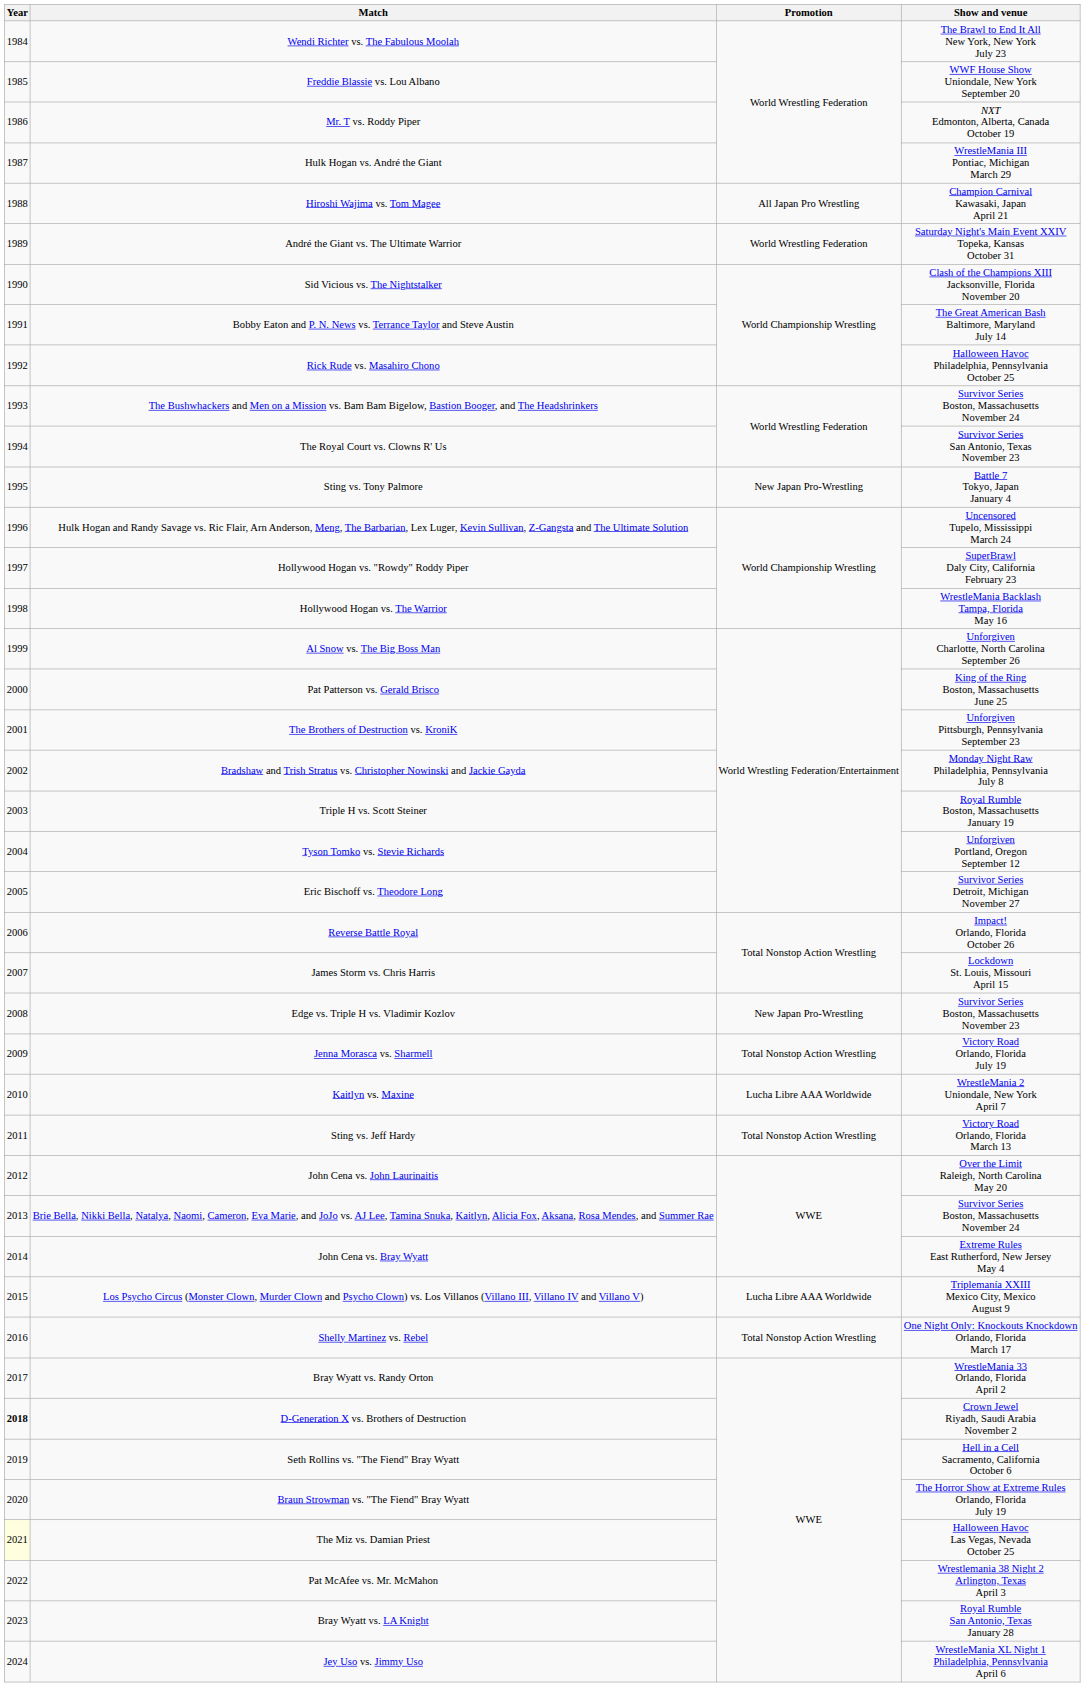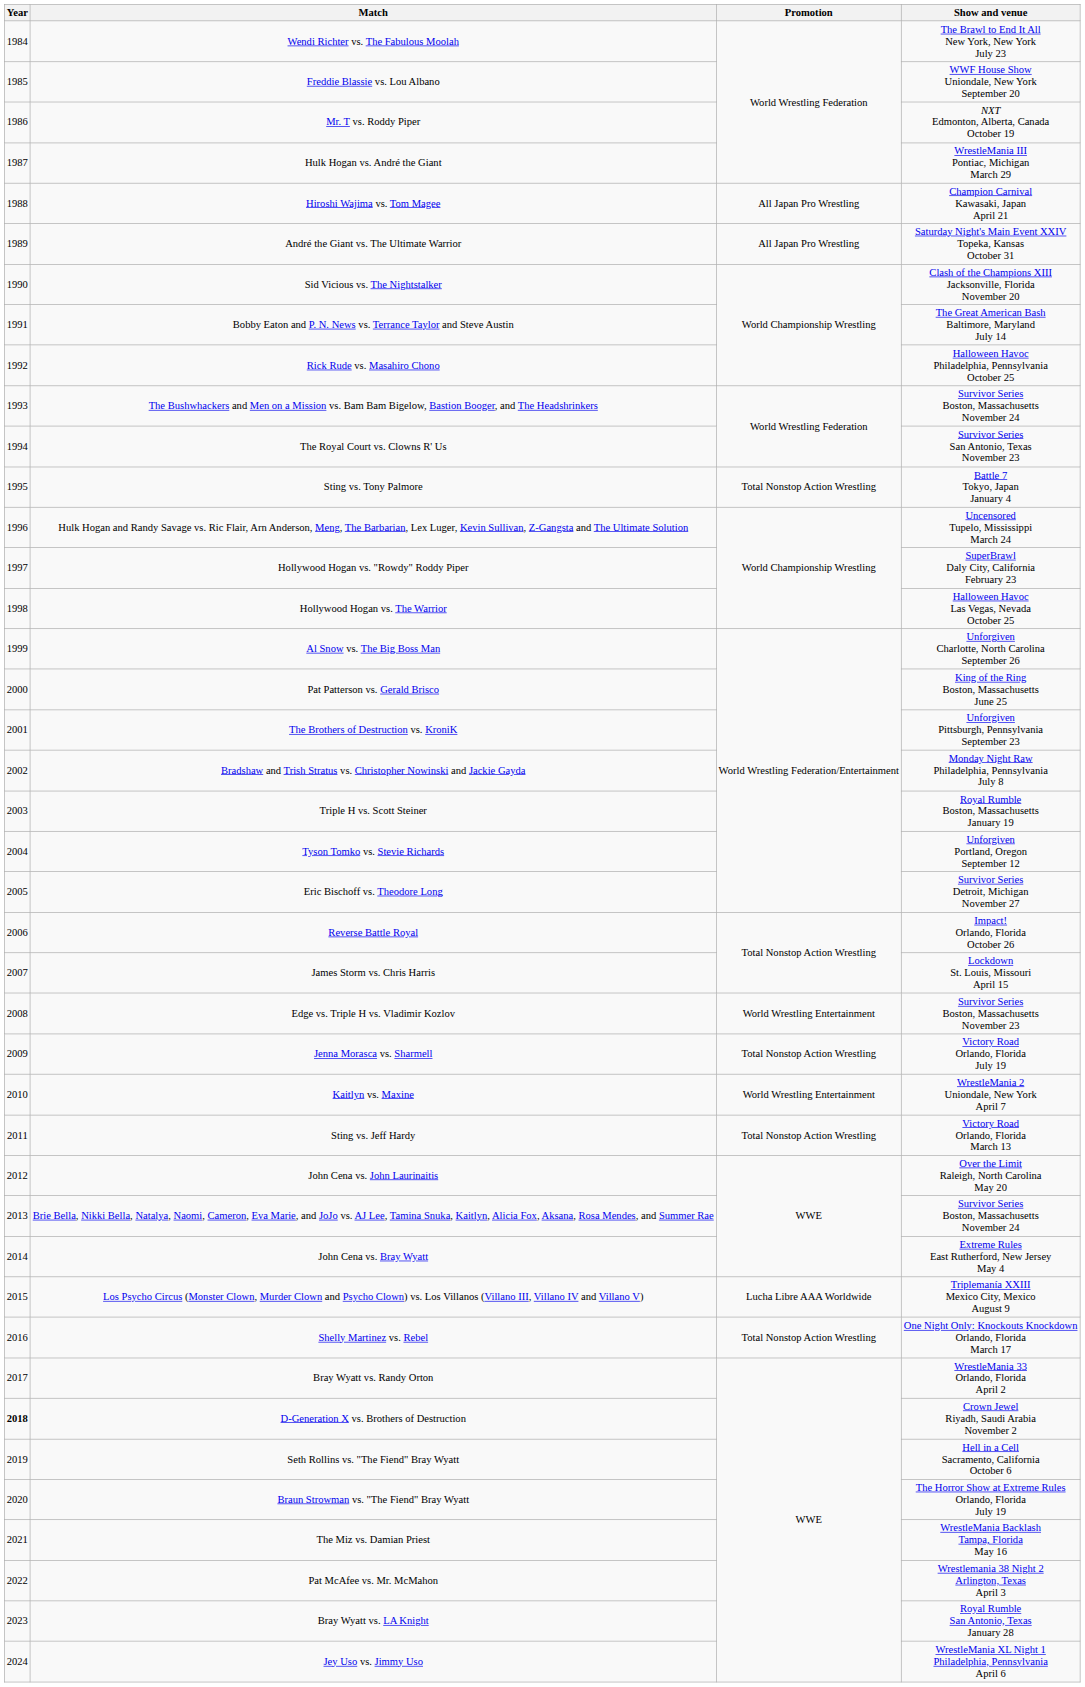 <table class="wikitable sortable" style="text-align: center">
 <tr>
 <th>Year</th>
 <th>Match</th>
 <th>Promotion</th>
 <th>Show and venue</th>
 </tr>
 <tr>
 <td>1984</td>
 <td><a href='#'>Wendi Richter</a> vs. <a href='#'>The Fabulous Moolah</a></td>
 <td rowspan=4>World Wrestling Federation</td>
 <td><a href='#'>The Brawl to End It All</a><br>New York, New York<br>July 23</td>
 </tr>
 <tr>
 <td>1985</td>
 <td><a href='#'>Freddie Blassie</a> vs. Lou Albano<br></td>
 <td><a href='#'>WWF House Show</a><br>Uniondale, New York<br>September 20</td>
 </tr>
 <tr>
 <td>1986</td>
 <td><a href='#'>Mr. T</a> vs. Roddy Piper<br></td>
 <td><em>NXT</em><br>Edmonton, Alberta, Canada<br>October 19</td>
 </tr>
 <tr>
 <td>1987</td>
 <td>Hulk Hogan vs. André the Giant</td>
 <td><a href='#'>WrestleMania III</a><br>Pontiac, Michigan<br>March 29</td>
 </tr>
 <tr>
 <td>1988</td>
 <td><a href='#'>Hiroshi Wajima</a> vs. <a href='#'>Tom Magee</a></td>
 <td>All Japan Pro Wrestling</td>
 <td><a href='#'>Champion Carnival</a><br>Kawasaki, Japan<br>April 21</td>
 </tr>
 <tr>
 <td>1989</td>
 <td>André the Giant vs. The Ultimate Warrior</td>
-<td>World Wrestling Federation</td>
+<td>All Japan Pro Wrestling</td>
 <td><a href='#'>Saturday Night's Main Event XXIV</a><br>Topeka, Kansas<br>October 31</td>
 </tr>
 <tr>
 <td>1990</td>
 <td>Sid Vicious vs. <a href='#'>The Nightstalker</a></td>
 <td rowspan=3>World Championship Wrestling</td>
 <td><a href='#'>Clash of the Champions XIII</a><br>Jacksonville, Florida<br>November 20</td>
 </tr>
 <tr>
 <td>1991</td>
 <td>Bobby Eaton and <a href='#'>P. N. News</a> vs. <a href='#'>Terrance Taylor</a> and Steve Austin<br></td>
 <td><a href='#'>The Great American Bash</a><br>Baltimore, Maryland<br>July 14</td>
 </tr>
 <tr>
 <td>1992</td>
 <td><a href='#'>Rick Rude</a> vs. <a href='#'>Masahiro Chono</a></td>
 <td><a href='#'>Halloween Havoc</a><br>Philadelphia, Pennsylvania<br>October 25</td>
 </tr>
 <tr>
 <td>1993</td>
 <td><a href='#'>The Bushwhackers</a> and <a href='#'>Men on a Mission</a> vs. Bam Bam Bigelow, <a href='#'>Bastion Booger</a>, and <a href='#'>The Headshrinkers</a></td>
 <td rowspan=2>World Wrestling Federation</td>
 <td><a href='#'>Survivor Series</a><br>Boston, Massachusetts<br>November 24</td>
 </tr>
 <tr>
 <td>1994</td>
 <td>The Royal Court vs. Clowns R' Us</td>
 <td><a href='#'>Survivor Series</a><br>San Antonio, Texas<br>November 23</td>
 </tr>
 <tr>
 <td>1995</td>
 <td>Sting vs. Tony Palmore</td>
-<td>New Japan Pro-Wrestling</td>
+<td>Total Nonstop Action Wrestling</td>
 <td><a href='#'>Battle 7</a><br>Tokyo, Japan<br>January 4</td>
 </tr>
 <tr>
 <td>1996</td>
 <td>Hulk Hogan and Randy Savage vs. Ric Flair, Arn Anderson, <a href='#'>Meng</a>, <a href='#'>The Barbarian</a>, Lex Luger, <a href='#'>Kevin Sullivan</a>, <a href='#'>Z-Gangsta</a> and <a href='#'>The Ultimate Solution</a><br></td>
 <td rowspan=3>World Championship Wrestling</td>
 <td><a href='#'>Uncensored</a><br>Tupelo, Mississippi<br>March 24</td>
 </tr>
 <tr>
 <td>1997</td>
 <td>Hollywood Hogan vs. "Rowdy" Roddy Piper</td>
 <td><a href='#'>SuperBrawl</a><br>Daly City, California<br>February 23</td>
 </tr>
 <tr>
 <td>1998</td>
 <td>Hollywood Hogan vs. <a href='#'>The Warrior</a></td>
-<td><a href='#'>WrestleMania Backlash</a><br><a href='#'>Tampa, Florida</a><br>May 16</td>
+<td><a href='#'>Halloween Havoc</a><br>Las Vegas, Nevada<br>October 25</td>
 </tr>
 <tr>
 <td>1999</td>
 <td><a href='#'>Al Snow</a> vs. <a href='#'>The Big Boss Man</a><br></td>
 <td rowspan=7>World Wrestling Federation/Entertainment</td>
 <td><a href='#'>Unforgiven</a><br>Charlotte, North Carolina<br>September 26</td>
 </tr>
 <tr>
 <td>2000</td>
 <td>Pat Patterson vs. <a href='#'>Gerald Brisco</a><br></td>
 <td><a href='#'>King of the Ring</a><br>Boston, Massachusetts<br>June 25</td>
 </tr>
 <tr>
 <td>2001</td>
 <td><a href='#'>The Brothers of Destruction</a> vs. <a href='#'>KroniK</a></td>
 <td><a href='#'>Unforgiven</a><br>Pittsburgh, Pennsylvania<br>September 23</td>
 </tr>
 <tr>
 <td>2002</td>
 <td><a href='#'>Bradshaw</a> and <a href='#'>Trish Stratus</a> vs. <a href='#'>Christopher Nowinski</a> and <a href='#'>Jackie Gayda</a></td>
 <td><a href='#'>Monday Night Raw</a><br>Philadelphia, Pennsylvania<br>July 8</td>
 </tr>
 <tr>
 <td>2003</td>
 <td>Triple H vs. Scott Steiner</td>
 <td><a href='#'>Royal Rumble</a><br>Boston, Massachusetts<br>January 19</td>
 </tr>
 <tr>
 <td>2004</td>
 <td><a href='#'>Tyson Tomko</a> vs. <a href='#'>Stevie Richards</a></td>
 <td><a href='#'>Unforgiven</a><br>Portland, Oregon<br>September 12</td>
 </tr>
 <tr>
 <td>2005</td>
 <td>Eric Bischoff vs. <a href='#'>Theodore Long</a></td>
 <td><a href='#'>Survivor Series</a><br>Detroit, Michigan<br>November 27</td>
 </tr>
 <tr>
 <td>2006</td>
 <td><a href='#'>Reverse Battle Royal</a></td>
 <td rowspan=2>Total Nonstop Action Wrestling</td>
 <td><a href='#'>Impact!</a><br>Orlando, Florida<br>October 26</td>
 </tr>
 <tr>
 <td>2007</td>
 <td>James Storm vs. Chris Harris<br></td>
 <td><a href='#'>Lockdown</a><br>St. Louis, Missouri<br>April 15</td>
 </tr>
 <tr>
 <td>2008</td>
 <td>Edge vs. Triple H vs. Vladimir Kozlov</td>
-<td>New Japan Pro-Wrestling</td>
+<td>World Wrestling Entertainment</td>
 <td><a href='#'>Survivor Series</a><br>Boston, Massachusetts<br>November 23</td>
 </tr>
 <tr>
 <td>2009</td>
 <td><a href='#'>Jenna Morasca</a> vs. <a href='#'>Sharmell</a></td>
 <td>Total Nonstop Action Wrestling</td>
 <td><a href='#'>Victory Road</a><br>Orlando, Florida<br>July 19</td>
 </tr>
 <tr>
 <td>2010</td>
 <td><a href='#'>Kaitlyn</a> vs. <a href='#'>Maxine</a></td>
-<td>Lucha Libre AAA Worldwide</td>
+<td>World Wrestling Entertainment</td>
 <td><a href='#'>WrestleMania 2</a><br>Uniondale, New York<br>April 7</td>
 </tr>
 <tr>
 <td>2011</td>
 <td>Sting vs. Jeff Hardy</td>
 <td>Total Nonstop Action Wrestling</td>
 <td><a href='#'>Victory Road</a><br>Orlando, Florida<br>March 13</td>
 </tr>
 <tr>
 <td>2012</td>
 <td>John Cena vs. <a href='#'>John Laurinaitis</a><br></td>
 <td rowspan=3>WWE</td>
 <td><a href='#'>Over the Limit</a><br>Raleigh, North Carolina<br>May 20</td>
 </tr>
 <tr>
 <td>2013</td>
 <td><a href='#'>Brie Bella</a>, <a href='#'>Nikki Bella</a>, <a href='#'>Natalya</a>, <a href='#'>Naomi</a>, <a href='#'>Cameron</a>, <a href='#'>Eva Marie</a>, and <a href='#'>JoJo</a> vs. <a href='#'>AJ Lee</a>, <a href='#'>Tamina Snuka</a>, <a href='#'>Kaitlyn</a>, <a href='#'>Alicia Fox</a>, <a href='#'>Aksana</a>, <a href='#'>Rosa Mendes</a>, and <a href='#'>Summer Rae</a><br></td>
 <td><a href='#'>Survivor Series</a><br>Boston, Massachusetts<br>November 24</td>
 </tr>
 <tr>
 <td>2014</td>
 <td>John Cena vs. <a href='#'>Bray Wyatt</a><br></td>
 <td><a href='#'>Extreme Rules</a><br>East Rutherford, New Jersey<br>May 4</td>
 </tr>
 <tr>
 <td>2015</td>
 <td><a href='#'>Los Psycho Circus</a> (<a href='#'>Monster Clown</a>, <a href='#'>Murder Clown</a> and <a href='#'>Psycho Clown</a>) vs. Los Villanos (<a href='#'>Villano III</a>, <a href='#'>Villano IV</a> and <a href='#'>Villano V</a>)</td>
 <td>Lucha Libre AAA Worldwide</td>
 <td><a href='#'>Triplemanía XXIII</a><br>Mexico City, Mexico<br>August 9</td>
 </tr>
 <tr>
 <td>2016</td>
 <td><a href='#'>Shelly Martinez</a> vs. <a href='#'>Rebel</a></td>
 <td>Total Nonstop Action Wrestling</td>
 <td><a href='#'>One Night Only: Knockouts Knockdown</a><br>Orlando, Florida<br>March 17</td>
 </tr>
 <tr>
 <td>2017</td>
 <td>Bray Wyatt vs. Randy Orton</td>
 <td rowspan="8">WWE</td>
 <td><a href='#'>WrestleMania 33</a><br>Orlando, Florida<br>April 2</td>
 </tr>
 <tr>
 <td><strong>2018</strong></td>
 <td><a href='#'>D-Generation X</a> vs. Brothers of Destruction</td>
 <td><a href='#'>Crown Jewel</a><br>Riyadh, Saudi Arabia<br>November 2</td>
 </tr>
 <tr>
 <td>2019</td>
 <td>Seth Rollins vs. "The Fiend" Bray Wyatt<br></td>
 <td><a href='#'>Hell in a Cell</a><br>Sacramento, California<br>October 6</td>
 </tr>
 <tr>
 <td>2020</td>
 <td><a href='#'>Braun Strowman</a> vs. "The Fiend" Bray Wyatt<br></td>
 <td><a href='#'>The Horror Show at Extreme Rules</a><br>Orlando, Florida<br>July 19</td>
 </tr>
 <tr>
-<td style="background: lightyellow;">2021</td>
+<td>2021</td>
 <td>The Miz vs. Damian Priest<br></td>
-<td><a href='#'>Halloween Havoc</a><br>Las Vegas, Nevada<br>October 25</td>
+<td><a href='#'>WrestleMania Backlash</a><br><a href='#'>Tampa, Florida</a><br>May 16</td>
 </tr>
 <tr>
 <td>2022</td>
 <td>Pat McAfee vs. Mr. McMahon</td>
 <td><a href='#'>Wrestlemania 38 Night 2</a><br><a href='#'>Arlington, Texas</a><br>April 3</td>
 </tr>
 <tr>
 <td>2023</td>
 <td>Bray Wyatt vs. <a href='#'>LA Knight</a><br></td>
 <td><a href='#'>Royal Rumble</a><br><a href='#'>San Antonio, Texas</a><br>January 28</td>
 </tr>
 <tr>
 <td>2024</td>
 <td><a href='#'>Jey Uso</a> vs. <a href='#'>Jimmy Uso</a></td>
 <td><a href='#'>WrestleMania XL Night 1</a><br><a href='#'>Philadelphia, Pennsylvania</a><br>April 6</td>
 </tr>
 </table>
